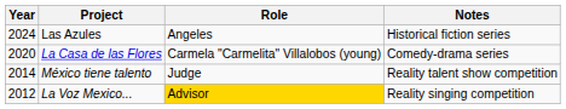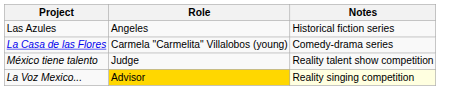 <table class="wikitable">
 <tr>
-<th>Year</th>
 <th>Project</th>
 <th>Role</th>
 <th>Notes</th>
 </tr>
 <tr>
-<td>2024</td>
 <td>Las Azules</td>
 <td>Angeles</td>
 <td>Historical fiction series</td>
 </tr>
 <tr>
-<td>2020</td>
 <td><em><a href='#'>La Casa de las Flores</a></em></td>
 <td>Carmela "Carmelita" Villalobos (young)</td>
 <td>Comedy-drama series</td>
 </tr>
 <tr>
-<td>2014</td>
 <td><em>México tiene talento</em></td>
 <td>Judge</td>
 <td>Reality talent show competition</td>
 </tr>
 <tr>
-<td>2012</td>
 <td><em>La Voz Mexico...</em></td>
 <td style="background: gold;">Advisor</td>
-<td>Reality singing competition</td>
+<td style="background: lightyellow;">Reality singing competition</td>
 </tr>
 </table>
